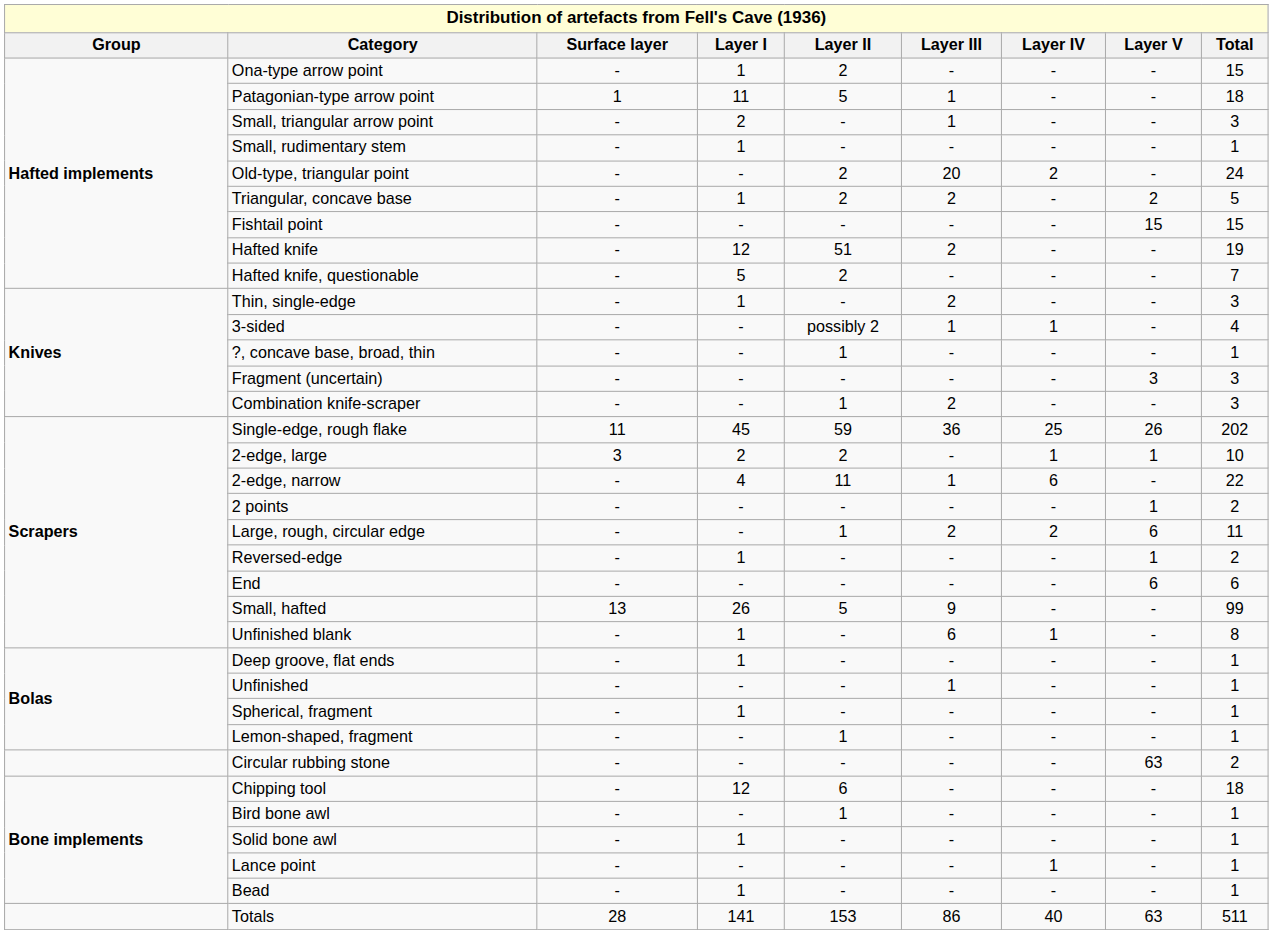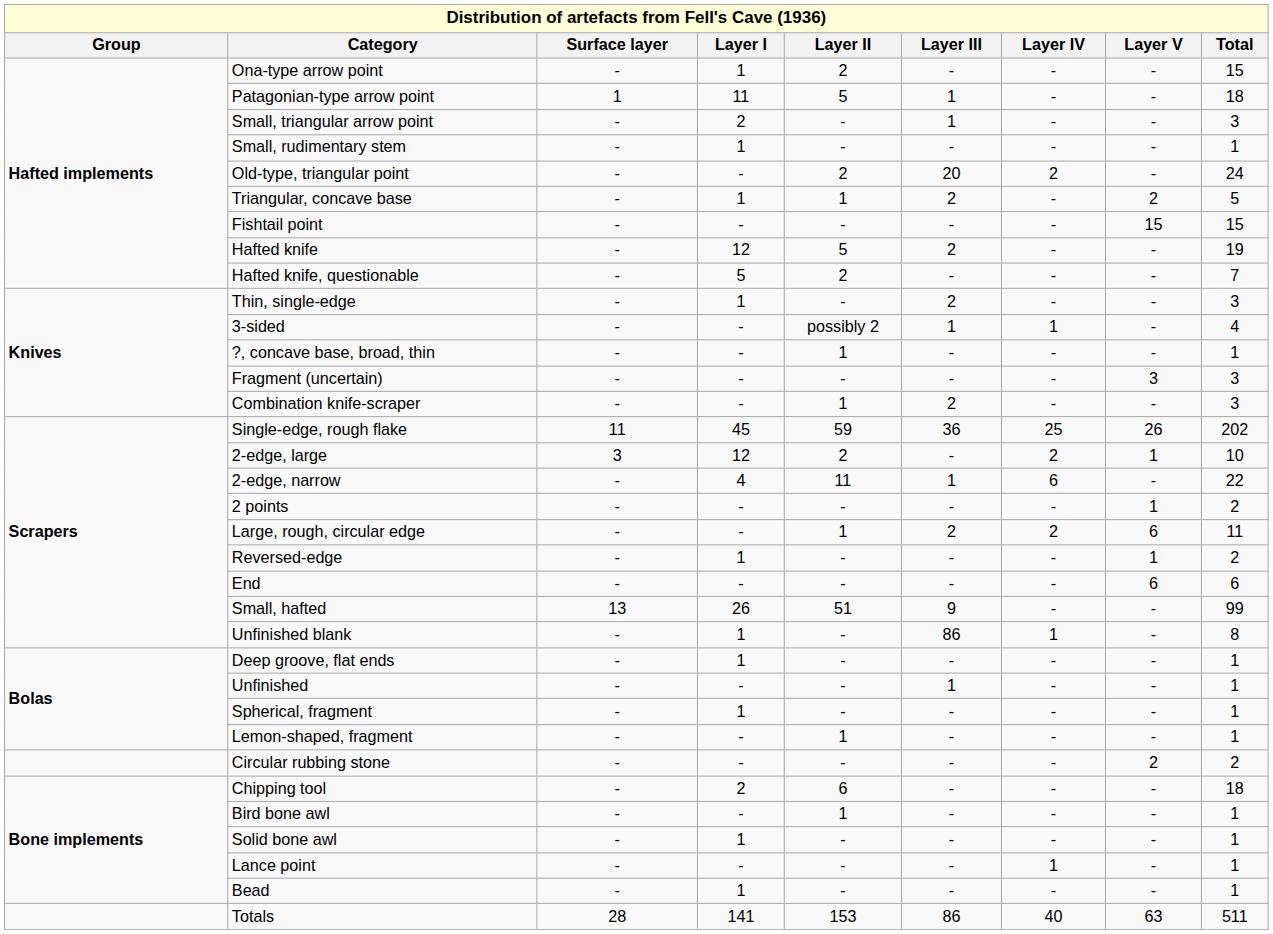 <table class="wikitable" style="margin:auto; text-align:center; width:99%">
 <tr>
 <th colspan="33" style="text-align:center; font-size:105%; background:#fffed6; color:#000000;">Distribution of artefacts from Fell's Cave (1936)</th>
 </tr>
 <tr>
 <th>Group</th>
 <th>Category</th>
 <th>Surface layer</th>
 <th>Layer I</th>
 <th>Layer II</th>
 <th>Layer III</th>
 <th>Layer IV</th>
 <th>Layer V</th>
 <th>Total</th>
 </tr>
 <tr>
 <td style="text-align:left" rowspan="9"><strong>Hafted implements</strong></td>
 <td style="text-align:left">Ona-type arrow point</td>
 <td>-</td>
 <td>1</td>
 <td>2</td>
 <td>-</td>
 <td>-</td>
 <td>-</td>
 <td>15</td>
 </tr>
 <tr>
 <td style="text-align:left">Patagonian-type arrow point</td>
 <td>1</td>
 <td>11</td>
 <td>5</td>
 <td>1</td>
 <td>-</td>
 <td>-</td>
 <td>18</td>
 </tr>
 <tr>
 <td style="text-align:left">Small, triangular arrow point</td>
 <td>-</td>
 <td>2</td>
 <td>-</td>
 <td>1</td>
 <td>-</td>
 <td>-</td>
 <td>3</td>
 </tr>
 <tr>
 <td style="text-align:left">Small, rudimentary stem</td>
 <td>-</td>
 <td>1</td>
 <td>-</td>
 <td>-</td>
 <td>-</td>
 <td>-</td>
 <td>1</td>
 </tr>
 <tr>
 <td style="text-align:left">Old-type, triangular point</td>
 <td>-</td>
 <td>-</td>
 <td>2</td>
 <td>20</td>
 <td>2</td>
 <td>-</td>
 <td>24</td>
 </tr>
 <tr>
 <td style="text-align:left">Triangular, concave base</td>
 <td>-</td>
 <td>1</td>
-<td>2</td>
+<td>1</td>
 <td>2</td>
 <td>-</td>
 <td>2</td>
 <td>5</td>
 </tr>
 <tr>
 <td style="text-align:left">Fishtail point</td>
 <td>-</td>
 <td>-</td>
 <td>-</td>
 <td>-</td>
 <td>-</td>
 <td>15</td>
 <td>15</td>
 </tr>
 <tr>
 <td style="text-align:left">Hafted knife</td>
 <td>-</td>
 <td>12</td>
-<td>51</td>
+<td>5</td>
 <td>2</td>
 <td>-</td>
 <td>-</td>
 <td>19</td>
 </tr>
 <tr>
 <td style="text-align:left">Hafted knife, questionable</td>
 <td>-</td>
 <td>5</td>
 <td>2</td>
 <td>-</td>
 <td>-</td>
 <td>-</td>
 <td>7</td>
 </tr>
 <tr>
 <td style="text-align:left" rowspan="5"><strong>Knives</strong></td>
 <td style="text-align:left">Thin, single-edge</td>
 <td>-</td>
 <td>1</td>
 <td>-</td>
 <td>2</td>
 <td>-</td>
 <td>-</td>
 <td>3</td>
 </tr>
 <tr>
 <td style="text-align:left">3-sided</td>
 <td>-</td>
 <td>-</td>
 <td>possibly 2</td>
 <td>1</td>
 <td>1</td>
 <td>-</td>
 <td>4</td>
 </tr>
 <tr>
 <td style="text-align:left">?, concave base, broad, thin</td>
 <td>-</td>
 <td>-</td>
 <td>1</td>
 <td>-</td>
 <td>-</td>
 <td>-</td>
 <td>1</td>
 </tr>
 <tr>
 <td style="text-align:left">Fragment (uncertain)</td>
 <td>-</td>
 <td>-</td>
 <td>-</td>
 <td>-</td>
 <td>-</td>
 <td>3</td>
 <td>3</td>
 </tr>
 <tr>
 <td style="text-align:left">Combination knife-scraper</td>
 <td>-</td>
 <td>-</td>
 <td>1</td>
 <td>2</td>
 <td>-</td>
 <td>-</td>
 <td>3</td>
 </tr>
 <tr>
 <td style="text-align:left" rowspan="9"><strong>Scrapers</strong></td>
 <td style="text-align:left">Single-edge, rough flake</td>
 <td>11</td>
 <td>45</td>
 <td>59</td>
 <td>36</td>
 <td>25</td>
 <td>26</td>
 <td>202</td>
 </tr>
 <tr>
 <td style="text-align:left">2-edge, large</td>
 <td>3</td>
-<td>2</td>
+<td>12</td>
 <td>2</td>
 <td>-</td>
-<td>1</td>
+<td>2</td>
 <td>1</td>
 <td>10</td>
 </tr>
 <tr>
 <td style="text-align:left">2-edge, narrow</td>
 <td>-</td>
 <td>4</td>
 <td>11</td>
 <td>1</td>
 <td>6</td>
 <td>-</td>
 <td>22</td>
 </tr>
 <tr>
 <td style="text-align:left">2 points</td>
 <td>-</td>
 <td>-</td>
 <td>-</td>
 <td>-</td>
 <td>-</td>
 <td>1</td>
 <td>2</td>
 </tr>
 <tr>
 <td style="text-align:left">Large, rough, circular edge</td>
 <td>-</td>
 <td>-</td>
 <td>1</td>
 <td>2</td>
 <td>2</td>
 <td>6</td>
 <td>11</td>
 </tr>
 <tr>
 <td style="text-align:left">Reversed-edge</td>
 <td>-</td>
 <td>1</td>
 <td>-</td>
 <td>-</td>
 <td>-</td>
 <td>1</td>
 <td>2</td>
 </tr>
 <tr>
 <td style="text-align:left">End</td>
 <td>-</td>
 <td>-</td>
 <td>-</td>
 <td>-</td>
 <td>-</td>
 <td>6</td>
 <td>6</td>
 </tr>
 <tr>
 <td style="text-align:left">Small, hafted</td>
 <td>13</td>
 <td>26</td>
-<td>5</td>
+<td>51</td>
 <td>9</td>
 <td>-</td>
 <td>-</td>
 <td>99</td>
 </tr>
 <tr>
 <td style="text-align:left">Unfinished blank</td>
 <td>-</td>
 <td>1</td>
 <td>-</td>
-<td>6</td>
+<td>86</td>
 <td>1</td>
 <td>-</td>
 <td>8</td>
 </tr>
 <tr>
 <td style="text-align:left" rowspan="4"><strong>Bolas</strong></td>
 <td style="text-align:left">Deep groove, flat ends</td>
 <td>-</td>
 <td>1</td>
 <td>-</td>
 <td>-</td>
 <td>-</td>
 <td>-</td>
 <td>1</td>
 </tr>
 <tr>
 <td style="text-align:left">Unfinished</td>
 <td>-</td>
 <td>-</td>
 <td>-</td>
 <td>1</td>
 <td>-</td>
 <td>-</td>
 <td>1</td>
 </tr>
 <tr>
 <td style="text-align:left">Spherical, fragment</td>
 <td>-</td>
 <td>1</td>
 <td>-</td>
 <td>-</td>
 <td>-</td>
 <td>-</td>
 <td>1</td>
 </tr>
 <tr>
 <td style="text-align:left">Lemon-shaped, fragment</td>
 <td>-</td>
 <td>-</td>
 <td>1</td>
 <td>-</td>
 <td>-</td>
 <td>-</td>
 <td>1</td>
 </tr>
 <tr>
 <td style="text-align:left"></td>
 <td style="text-align:left">Circular rubbing stone</td>
 <td>-</td>
 <td>-</td>
 <td>-</td>
 <td>-</td>
 <td>-</td>
-<td>63</td>
+<td>2</td>
 <td>2</td>
 </tr>
 <tr>
 <td style="text-align:left" rowspan="5"><strong>Bone implements</strong></td>
 <td style="text-align:left">Chipping tool</td>
 <td>-</td>
-<td>12</td>
+<td>2</td>
 <td>6</td>
 <td>-</td>
 <td>-</td>
 <td>-</td>
 <td>18</td>
 </tr>
 <tr>
 <td style="text-align:left">Bird bone awl</td>
 <td>-</td>
 <td>-</td>
 <td>1</td>
 <td>-</td>
 <td>-</td>
 <td>-</td>
 <td>1</td>
 </tr>
 <tr>
 <td style="text-align:left">Solid bone awl</td>
 <td>-</td>
 <td>1</td>
 <td>-</td>
 <td>-</td>
 <td>-</td>
 <td>-</td>
 <td>1</td>
 </tr>
 <tr>
 <td style="text-align:left">Lance point</td>
 <td>-</td>
 <td>-</td>
 <td>-</td>
 <td>-</td>
 <td>1</td>
 <td>-</td>
 <td>1</td>
 </tr>
 <tr>
 <td style="text-align:left">Bead</td>
 <td>-</td>
 <td>1</td>
 <td>-</td>
 <td>-</td>
 <td>-</td>
 <td>-</td>
 <td>1</td>
 </tr>
 <tr>
 <td style="text-align:left"></td>
 <td style="text-align:left">Totals</td>
 <td>28</td>
 <td>141</td>
 <td>153</td>
 <td>86</td>
 <td>40</td>
 <td>63</td>
 <td>511</td>
 </tr>
 </table>
